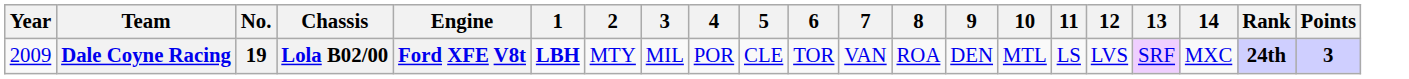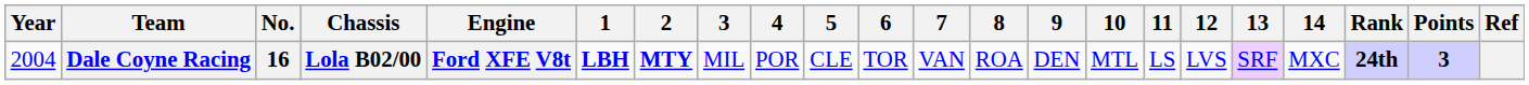 <table class="wikitable" style="text-align:center; font-size:85%">
 <tr>
 <th>Year</th>
 <th>Team</th>
 <th>No.</th>
 <th>Chassis</th>
 <th>Engine</th>
 <th>1</th>
 <th>2</th>
 <th>3</th>
 <th>4</th>
 <th>5</th>
 <th>6</th>
 <th>7</th>
 <th>8</th>
 <th>9</th>
 <th>10</th>
 <th>11</th>
 <th>12</th>
 <th>13</th>
 <th>14</th>
 <th>Rank</th>
 <th>Points</th>
+<th>Ref</th>
 </tr>
 <tr>
-<td><a href='#'>2009</a></td>
+<td><a href='#'>2004</a></td>
 <th nowrap><a href='#'>Dale Coyne Racing</a></th>
-<th>19</th>
+<th>16</th>
 <th nowrap><a href='#'>Lola</a> B02/00</th>
 <th nowrap><a href='#'>Ford</a> <a href='#'>XFE</a> <a href='#'>V8</a><a href='#'>t</a></th>
 <td><strong><a href='#'>LBH</a></strong></td>
-<td><a href='#'>MTY</a></td>
+<td><strong><a href='#'>MTY</a></strong></td>
 <td><a href='#'>MIL</a></td>
 <td><a href='#'>POR</a></td>
 <td><a href='#'>CLE</a></td>
 <td><a href='#'>TOR</a></td>
 <td><a href='#'>VAN</a></td>
 <td><a href='#'>ROA</a></td>
 <td><a href='#'>DEN</a></td>
 <td><a href='#'>MTL</a></td>
 <td><a href='#'>LS</a></td>
 <td><a href='#'>LVS</a></td>
 <td style="background:#EFCFFF;"><a href='#'>SRF</a><br></td>
 <td><a href='#'>MXC</a></td>
 <td style="background:#CFCFFF;"><strong>24th</strong></td>
 <td style="background:#CFCFFF;"><strong>3</strong></td>
+<th></th>
 </tr>
 </table>
